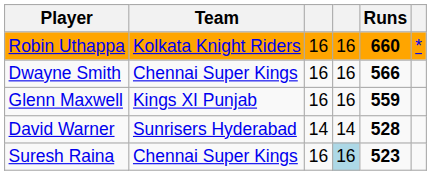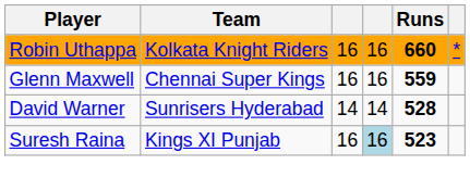 <table class="wikitable" style="text-align: center;">
 <tr>
 <th>Player</th>
 <th>Team</th>
 <th></th>
 <th></th>
 <th>Runs</th>
 <th></th>
 </tr>
 <tr style="background: orange;">
 <td style="text-align:left"><a href='#'>Robin Uthappa</a></td>
 <td style="text-align:left"><a href='#'>Kolkata Knight Riders</a></td>
 <td>16</td>
 <td>16</td>
 <td><strong>660</strong></td>
 <td><a href='#'></a><a href='#'>*</a></td>
 </tr>
 <tr>
-<td style="text-align:left"><a href='#'>Dwayne Smith</a></td>
+<td style="text-align:left"><a href='#'>Glenn Maxwell</a></td>
 <td style="text-align:left"><a href='#'>Chennai Super Kings</a></td>
-<td>16</td>
-<td>16</td>
-<td><strong>566</strong></td>
-<td><a href='#'></a></td>
-</tr>
-<tr>
-<td style="text-align:left"><a href='#'>Glenn Maxwell</a></td>
-<td style="text-align:left"><a href='#'>Kings XI Punjab</a></td>
 <td>16</td>
 <td>16</td>
 <td><strong>559</strong></td>
 <td><a href='#'></a></td>
 </tr>
 <tr>
 <td style="text-align:left"><a href='#'>David Warner</a></td>
 <td style="text-align:left"><a href='#'>Sunrisers Hyderabad</a></td>
 <td>14</td>
 <td>14</td>
 <td><strong>528</strong></td>
 <td><a href='#'></a></td>
 </tr>
 <tr>
 <td style="text-align:left"><a href='#'>Suresh Raina</a></td>
-<td style="text-align:left"><a href='#'>Chennai Super Kings</a></td>
+<td style="text-align:left"><a href='#'>Kings XI Punjab</a></td>
 <td>16</td>
 <td style="background: lightblue;">16</td>
 <td><strong>523</strong></td>
 <td><a href='#'></a></td>
 </tr>
 </table>
